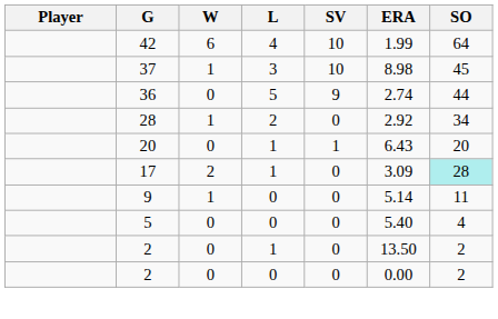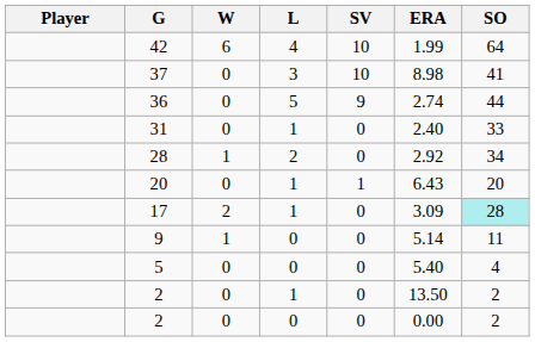 <table class="wikitable sortable">
 <tr>
 <th bgcolor="#DDDDFF" width="16%">Player</th>
 <th bgcolor="#DDDDFF" width="9%">G</th>
 <th bgcolor="#DDDDFF" width="9%">W</th>
 <th bgcolor="#DDDDFF" width="9%">L</th>
 <th bgcolor="#DDDDFF" width="9%">SV</th>
 <th bgcolor="#DDDDFF" width="9%">ERA</th>
 <th bgcolor="#DDDDFF" width="9%">SO</th>
 </tr>
 <tr align="center">
 <td></td>
 <td>42</td>
 <td>6</td>
 <td>4</td>
 <td>10</td>
 <td>1.99</td>
 <td>64</td>
 </tr>
 <tr align="center">
 <td></td>
 <td>37</td>
-<td>1</td>
+<td>0</td>
 <td>3</td>
 <td>10</td>
 <td>8.98</td>
-<td>45</td>
+<td>41</td>
 </tr>
 <tr align="center">
 <td></td>
 <td>36</td>
 <td>0</td>
 <td>5</td>
 <td>9</td>
 <td>2.74</td>
 <td>44</td>
+</tr>
+<tr align="center">
+<td></td>
+<td>31</td>
+<td>0</td>
+<td>1</td>
+<td>0</td>
+<td>2.40</td>
+<td>33</td>
 </tr>
 <tr align="center">
 <td></td>
 <td>28</td>
 <td>1</td>
 <td>2</td>
 <td>0</td>
 <td>2.92</td>
 <td>34</td>
 </tr>
 <tr align="center">
 <td></td>
 <td>20</td>
 <td>0</td>
 <td>1</td>
 <td>1</td>
 <td>6.43</td>
 <td>20</td>
 </tr>
 <tr align="center">
 <td></td>
 <td>17</td>
 <td>2</td>
 <td>1</td>
 <td>0</td>
 <td>3.09</td>
 <td style="background: paleturquoise;">28</td>
 </tr>
 <tr align="center">
 <td></td>
 <td>9</td>
 <td>1</td>
 <td>0</td>
 <td>0</td>
 <td>5.14</td>
 <td>11</td>
 </tr>
 <tr align="center">
 <td></td>
 <td>5</td>
 <td>0</td>
 <td>0</td>
 <td>0</td>
 <td>5.40</td>
 <td>4</td>
 </tr>
 <tr align="center">
 <td></td>
 <td>2</td>
 <td>0</td>
 <td>1</td>
 <td>0</td>
 <td>13.50</td>
 <td>2</td>
 </tr>
 <tr align="center">
 <td></td>
 <td>2</td>
 <td>0</td>
 <td>0</td>
 <td>0</td>
 <td>0.00</td>
 <td>2</td>
 </tr>
 </table>
